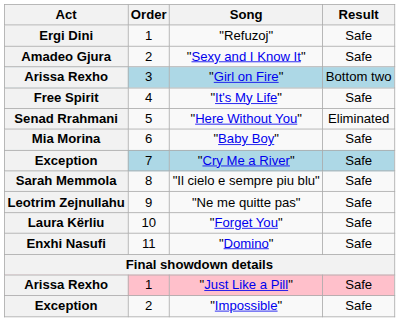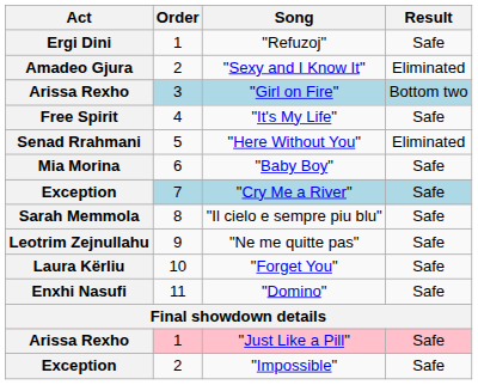 <table class="wikitable plainrowheaders" style="text-align:center;">
 <tr>
 <th scope="col">Act</th>
 <th scope="col">Order</th>
 <th scope="col">Song</th>
 <th scope="col">Result</th>
 </tr>
 <tr>
 <th scope="row">Ergi Dini</th>
 <td>1</td>
 <td>"Refuzoj"</td>
 <td>Safe</td>
 </tr>
 <tr>
 <th scope="row">Amadeo Gjura</th>
 <td>2</td>
 <td>"<a href='#'>Sexy and I Know It</a>"</td>
-<td>Safe</td>
+<td>Eliminated</td>
 </tr>
 <tr style="background:lightblue;">
 <th scope="row">Arissa Rexho</th>
 <td>3</td>
 <td>"<a href='#'>Girl on Fire</a>"</td>
 <td>Bottom two</td>
 </tr>
 <tr>
 <th scope="row">Free Spirit</th>
 <td>4</td>
 <td>"<a href='#'>It's My Life</a>"</td>
 <td>Safe</td>
 </tr>
 <tr>
 <th scope="row">Senad Rrahmani</th>
 <td>5</td>
 <td>"<a href='#'>Here Without You</a>"</td>
 <td>Eliminated</td>
 </tr>
 <tr>
 <th scope="row">Mia Morina</th>
 <td>6</td>
 <td>"<a href='#'>Baby Boy</a>"</td>
 <td>Safe</td>
 </tr>
 <tr style="background:lightblue;">
 <th scope="row">Exception</th>
 <td>7</td>
 <td>"<a href='#'>Cry Me a River</a>"</td>
 <td>Safe</td>
 </tr>
 <tr>
 <th scope="row">Sarah Memmola</th>
 <td>8</td>
 <td>"Il cielo e sempre piu blu"</td>
 <td>Safe</td>
 </tr>
 <tr>
 <th scope="row">Leotrim Zejnullahu</th>
 <td>9</td>
 <td>"Ne me quitte pas"</td>
 <td>Safe</td>
 </tr>
 <tr>
 <th scope="row">Laura Kërliu</th>
 <td>10</td>
 <td>"<a href='#'>Forget You</a>"</td>
 <td>Safe</td>
 </tr>
 <tr>
 <th scope="row">Enxhi Nasufi</th>
 <td>11</td>
 <td>"<a href='#'>Domino</a>"</td>
 <td>Safe</td>
 </tr>
 <tr>
 <th colspan="5">Final showdown details</th>
 </tr>
 <tr style="background:pink;">
 <th scope="row">Arissa Rexho</th>
 <td>1</td>
 <td>"<a href='#'>Just Like a Pill</a>"</td>
 <td>Safe</td>
 </tr>
 <tr>
 <th scope="row">Exception</th>
 <td>2</td>
 <td>"<a href='#'>Impossible</a>"</td>
 <td>Safe</td>
 </tr>
 </table>
